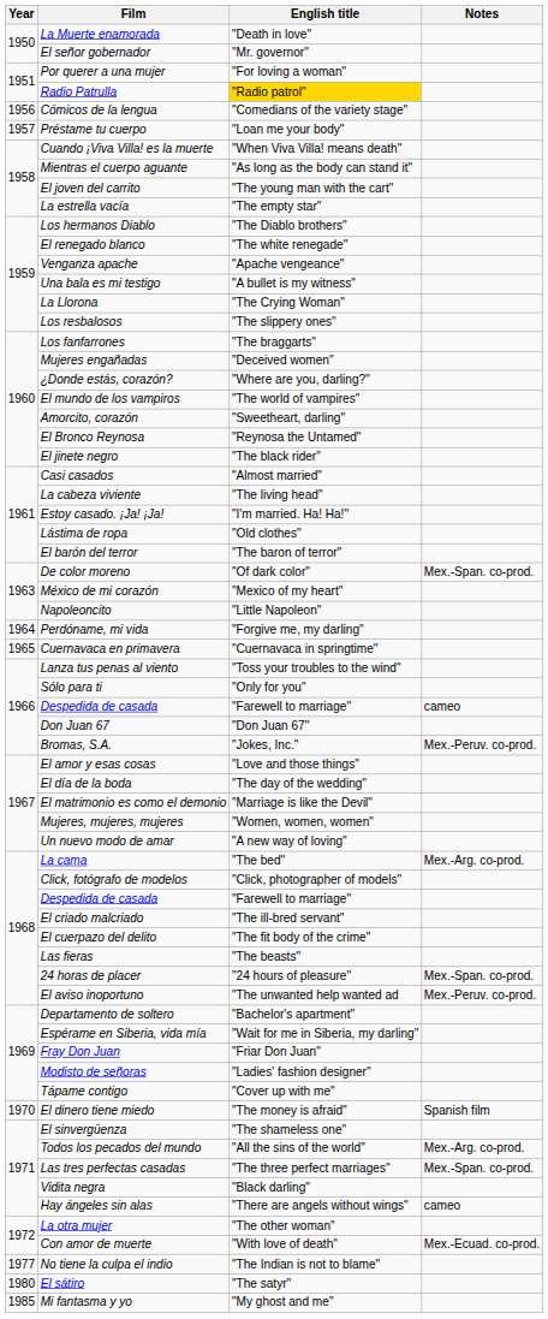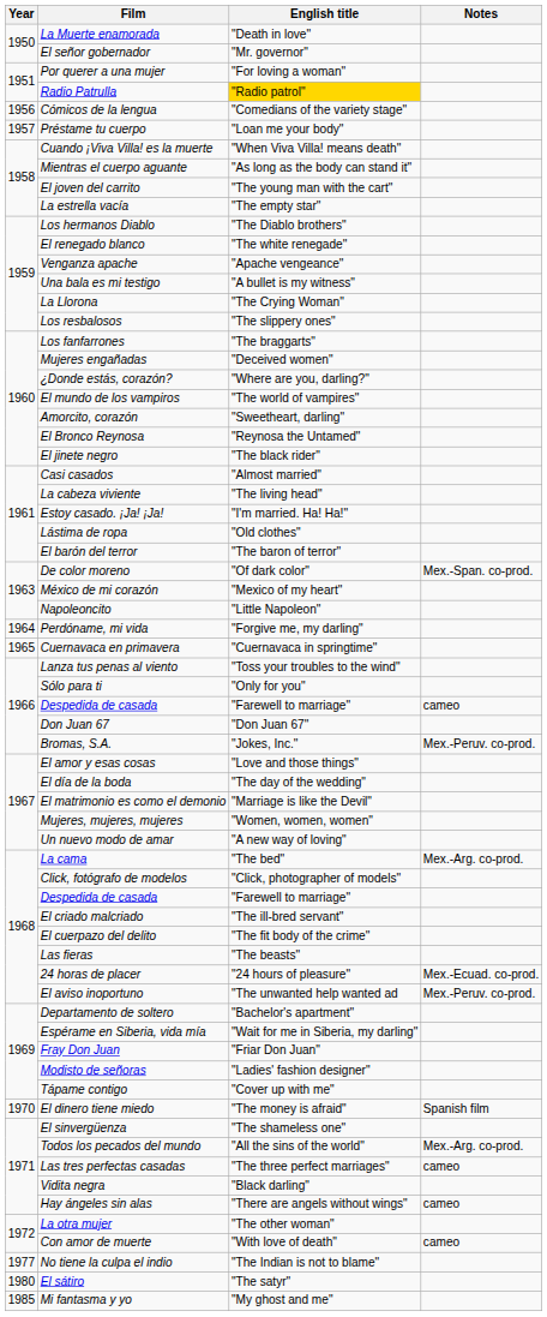 <table class="wikitable">
 <tr>
 <th>Year</th>
 <th>Film</th>
 <th>English title</th>
 <th>Notes</th>
 </tr>
 <tr>
 <td rowspan="2">1950</td>
 <td><em><a href='#'>La Muerte enamorada</a></em></td>
 <td>"Death in love"</td>
 <td></td>
 </tr>
 <tr>
 <td><em>El señor gobernador</em></td>
 <td>"Mr. governor"</td>
 <td></td>
 </tr>
 <tr>
 <td rowspan="2">1951</td>
 <td><em>Por querer a una mujer</em></td>
 <td>"For loving a woman"</td>
 <td></td>
 </tr>
 <tr>
 <td><em><a href='#'>Radio Patrulla</a></em></td>
 <td style="background: gold;">"Radio patrol"</td>
 <td></td>
 </tr>
 <tr>
 <td>1956</td>
 <td><em>Cómicos de la lengua</em></td>
 <td>"Comedians of the variety stage"</td>
 <td></td>
 </tr>
 <tr>
 <td>1957</td>
 <td><em>Préstame tu cuerpo</em></td>
 <td>"Loan me your body"</td>
 <td></td>
 </tr>
 <tr>
 <td rowspan="4">1958</td>
 <td><em>Cuando ¡Viva Villa! es la muerte</em></td>
 <td>"When Viva Villa! means death"</td>
 <td></td>
 </tr>
 <tr>
 <td><em>Mientras el cuerpo aguante</em></td>
 <td>"As long as the body can stand it"</td>
 <td></td>
 </tr>
 <tr>
 <td><em>El joven del carrito</em></td>
 <td>"The young man with the cart"</td>
 <td></td>
 </tr>
 <tr>
 <td><em>La estrella vacía</em></td>
 <td>"The empty star"</td>
 <td></td>
 </tr>
 <tr>
 <td rowspan="6">1959</td>
 <td><em>Los hermanos Diablo</em></td>
 <td>"The Diablo brothers"</td>
 <td></td>
 </tr>
 <tr>
 <td><em>El renegado blanco</em></td>
 <td>"The white renegade"</td>
 <td></td>
 </tr>
 <tr>
 <td><em>Venganza apache</em></td>
 <td>"Apache vengeance"</td>
 <td></td>
 </tr>
 <tr>
 <td><em>Una bala es mi testigo</em></td>
 <td>"A bullet is my witness"</td>
 <td></td>
 </tr>
 <tr>
 <td><em>La Llorona</em></td>
 <td>"The Crying Woman"</td>
 <td></td>
 </tr>
 <tr>
 <td><em>Los resbalosos</em></td>
 <td>"The slippery ones"</td>
 <td></td>
 </tr>
 <tr>
 <td rowspan="7">1960</td>
 <td><em>Los fanfarrones</em></td>
 <td>"The braggarts"</td>
 <td></td>
 </tr>
 <tr>
 <td><em>Mujeres engañadas</em></td>
 <td>"Deceived women"</td>
 <td></td>
 </tr>
 <tr>
 <td><em>¿Donde estás, corazón?</em></td>
 <td>"Where are you, darling?"</td>
 <td></td>
 </tr>
 <tr>
 <td><em>El mundo de los vampiros</em></td>
 <td>"The world of vampires"</td>
 <td></td>
 </tr>
 <tr>
 <td><em>Amorcito, corazón</em></td>
 <td>"Sweetheart, darling"</td>
 <td></td>
 </tr>
 <tr>
 <td><em>El Bronco Reynosa</em></td>
 <td>"Reynosa the Untamed"</td>
 <td></td>
 </tr>
 <tr>
 <td><em>El jinete negro</em></td>
 <td>"The black rider"</td>
 <td></td>
 </tr>
 <tr>
 <td rowspan="5">1961</td>
 <td><em>Casi casados</em></td>
 <td>"Almost married"</td>
 <td></td>
 </tr>
 <tr>
 <td><em>La cabeza viviente</em></td>
 <td>"The living head"</td>
 <td></td>
 </tr>
 <tr>
 <td><em>Estoy casado. ¡Ja! ¡Ja!</em></td>
 <td>"I'm married. Ha! Ha!"</td>
 <td></td>
 </tr>
 <tr>
 <td><em>Lástima de ropa</em></td>
 <td>"Old clothes"</td>
 <td></td>
 </tr>
 <tr>
 <td><em>El barón del terror</em></td>
 <td>"The baron of terror"</td>
 <td></td>
 </tr>
 <tr>
 <td rowspan="3">1963</td>
 <td><em>De color moreno</em></td>
 <td>"Of dark color"</td>
 <td>Mex.-Span. co-prod.</td>
 </tr>
 <tr>
 <td><em>México de mi corazón</em></td>
 <td>"Mexico of my heart"</td>
 <td></td>
 </tr>
 <tr>
 <td><em>Napoleoncito</em></td>
 <td>"Little Napoleon"</td>
 <td></td>
 </tr>
 <tr>
 <td>1964</td>
 <td><em>Perdóname, mi vida</em></td>
 <td>"Forgive me, my darling"</td>
 <td></td>
 </tr>
 <tr>
 <td>1965</td>
 <td><em>Cuernavaca en primavera</em></td>
 <td>"Cuernavaca in springtime"</td>
 <td></td>
 </tr>
 <tr>
 <td rowspan="5">1966</td>
 <td><em>Lanza tus penas al viento</em></td>
 <td>"Toss your troubles to the wind"</td>
 <td></td>
 </tr>
 <tr>
 <td><em>Sólo para ti</em></td>
 <td>"Only for you"</td>
 <td></td>
 </tr>
 <tr>
 <td><em><a href='#'>Despedida de casada</a></em></td>
 <td>"Farewell to marriage"</td>
 <td>cameo</td>
 </tr>
 <tr>
 <td><em>Don Juan 67</em></td>
 <td>"Don Juan 67"</td>
 <td></td>
 </tr>
 <tr>
 <td><em>Bromas, S.A.</em></td>
 <td>"Jokes, Inc."</td>
 <td>Mex.-Peruv. co-prod.</td>
 </tr>
 <tr>
 <td rowspan="5">1967</td>
 <td><em>El amor y esas cosas</em></td>
 <td>"Love and those things"</td>
 <td></td>
 </tr>
 <tr>
 <td><em>El día de la boda</em></td>
 <td>"The day of the wedding"</td>
 <td></td>
 </tr>
 <tr>
 <td><em>El matrimonio es como el demonio</em></td>
 <td>"Marriage is like the Devil"</td>
 <td></td>
 </tr>
 <tr>
 <td><em>Mujeres, mujeres, mujeres</em></td>
 <td>"Women, women, women"</td>
 <td></td>
 </tr>
 <tr>
 <td><em>Un nuevo modo de amar</em></td>
 <td>"A new way of loving"</td>
 <td></td>
 </tr>
 <tr>
 <td rowspan="8">1968</td>
 <td><em><a href='#'>La cama</a></em></td>
 <td>"The bed"</td>
 <td>Mex.-Arg. co-prod.</td>
 </tr>
 <tr>
 <td><em>Click, fotógrafo de modelos</em></td>
 <td>"Click, photographer of models"</td>
 <td></td>
 </tr>
 <tr>
 <td><em><a href='#'>Despedida de casada</a></em></td>
 <td>"Farewell to marriage"</td>
 <td></td>
 </tr>
 <tr>
 <td><em>El criado malcriado</em></td>
 <td>"The ill-bred servant"</td>
 <td></td>
 </tr>
 <tr>
 <td><em>El cuerpazo del delito</em></td>
 <td>"The fit body of the crime"</td>
 <td></td>
 </tr>
 <tr>
 <td><em>Las fieras</em></td>
 <td>"The beasts"</td>
 <td></td>
 </tr>
 <tr>
 <td><em>24 horas de placer</em></td>
 <td>"24 hours of pleasure"</td>
-<td>Mex.-Span. co-prod.</td>
+<td>Mex.-Ecuad. co-prod.</td>
 </tr>
 <tr>
 <td><em>El aviso inoportuno</em></td>
 <td>"The unwanted help wanted ad</td>
 <td>Mex.-Peruv. co-prod.</td>
 </tr>
 <tr>
 <td rowspan="5">1969</td>
 <td><em>Departamento de soltero</em></td>
 <td>"Bachelor's apartment"</td>
 <td></td>
 </tr>
 <tr>
 <td><em>Espérame en Siberia, vida mía</em></td>
 <td>"Wait for me in Siberia, my darling"</td>
 <td></td>
 </tr>
 <tr>
 <td><em><a href='#'>Fray Don Juan</a></em></td>
 <td>"Friar Don Juan"</td>
 <td></td>
 </tr>
 <tr>
 <td><em><a href='#'>Modisto de señoras</a></em></td>
 <td>"Ladies' fashion designer"</td>
 <td></td>
 </tr>
 <tr>
 <td><em>Tápame contigo</em></td>
 <td>"Cover up with me"</td>
 <td></td>
 </tr>
 <tr>
 <td>1970</td>
 <td><em>El dinero tiene miedo</em></td>
 <td>"The money is afraid"</td>
 <td>Spanish film</td>
 </tr>
 <tr>
 <td rowspan="5">1971</td>
 <td><em>El sinvergüenza</em></td>
 <td>"The shameless one"</td>
 <td></td>
 </tr>
 <tr>
 <td><em>Todos los pecados del mundo</em></td>
 <td>"All the sins of the world"</td>
 <td>Mex.-Arg. co-prod.</td>
 </tr>
 <tr>
 <td><em>Las tres perfectas casadas</em></td>
 <td>"The three perfect marriages"</td>
-<td>Mex.-Span. co-prod.</td>
+<td>cameo</td>
 </tr>
 <tr>
 <td><em>Vidita negra</em></td>
 <td>"Black darling"</td>
 <td></td>
 </tr>
 <tr>
 <td><em>Hay ángeles sin alas</em></td>
 <td>"There are angels without wings"</td>
 <td>cameo</td>
 </tr>
 <tr>
 <td rowspan="2">1972</td>
 <td><em><a href='#'>La otra mujer</a></em></td>
 <td>"The other woman"</td>
 <td></td>
 </tr>
 <tr>
 <td><em>Con amor de muerte</em></td>
 <td>"With love of death"</td>
-<td>Mex.-Ecuad. co-prod.</td>
+<td>cameo</td>
 </tr>
 <tr>
 <td>1977</td>
 <td><em>No tiene la culpa el indio</em></td>
 <td>"The Indian is not to blame"</td>
 <td></td>
 </tr>
 <tr>
 <td>1980</td>
 <td><em><a href='#'>El sátiro</a></em></td>
 <td>"The satyr"</td>
 <td></td>
 </tr>
 <tr>
 <td>1985</td>
 <td><em>Mi fantasma y yo</em></td>
 <td>"My ghost and me"</td>
 <td></td>
 </tr>
 </table>
